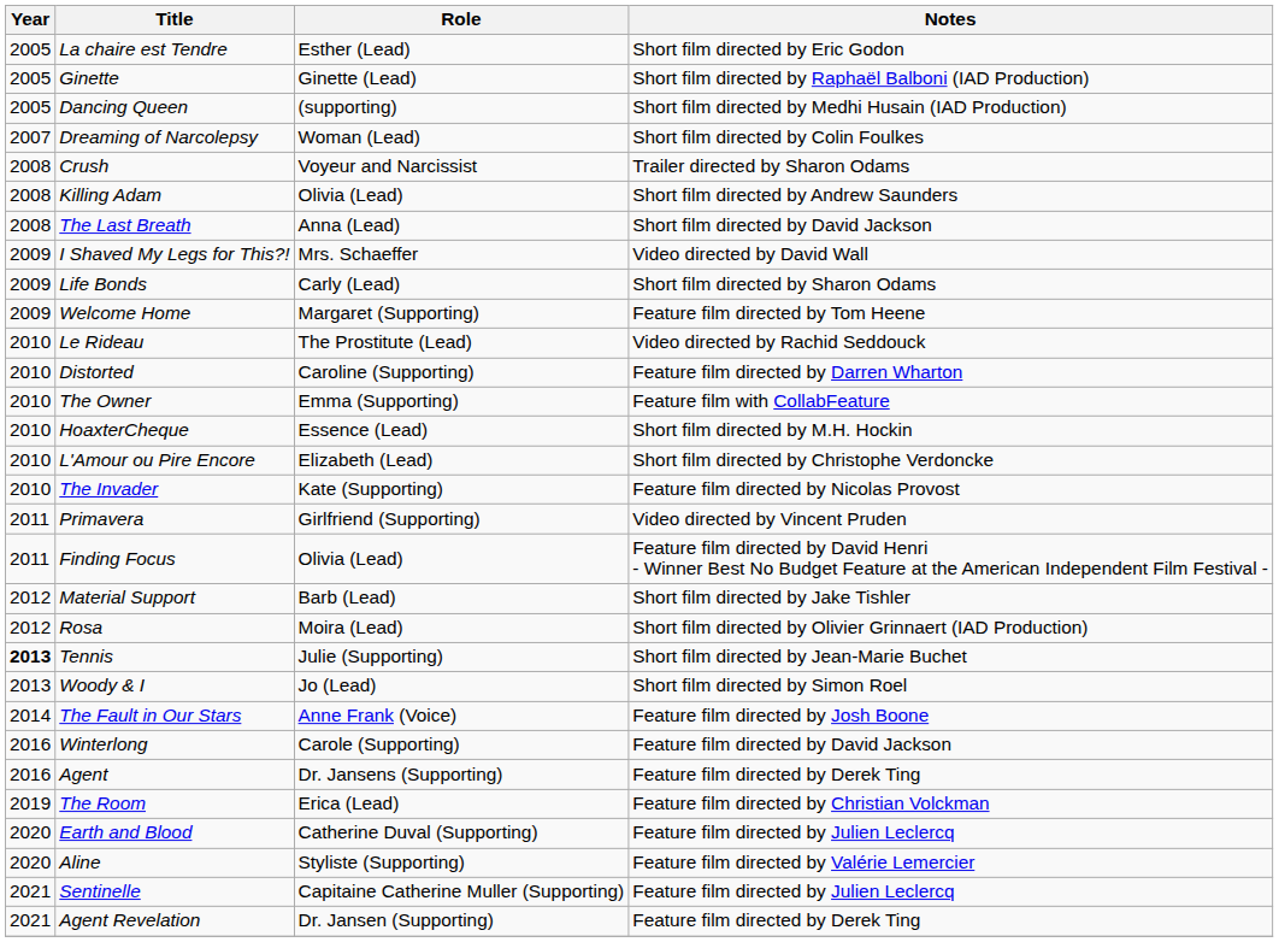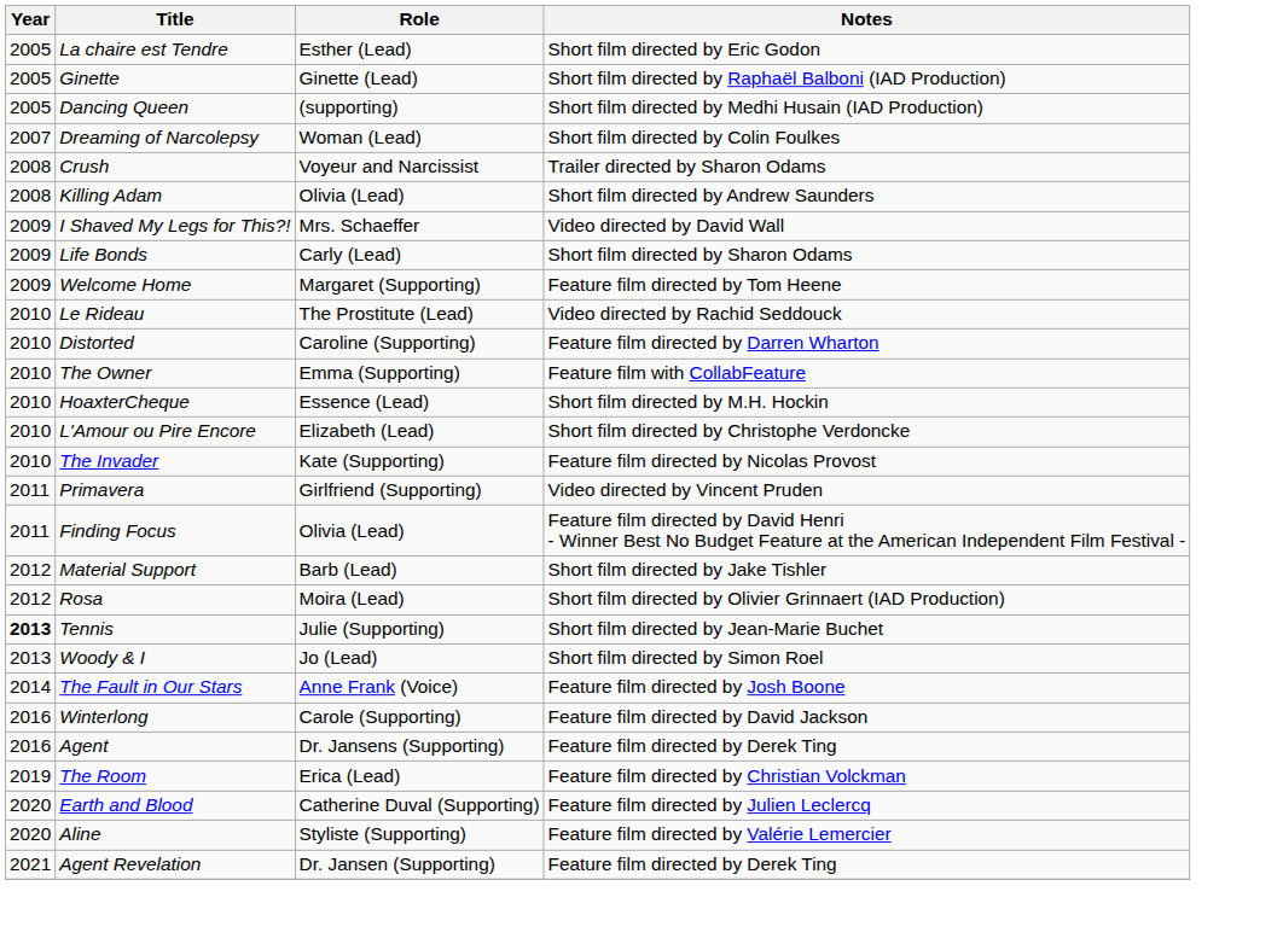 <table class="wikitable">
 <tr>
 <th>Year</th>
 <th>Title</th>
 <th>Role</th>
 <th>Notes</th>
 </tr>
 <tr>
 <td>2005</td>
 <td><em>La chaire est Tendre</em></td>
 <td>Esther (Lead)</td>
 <td>Short film directed by Eric Godon</td>
 </tr>
 <tr>
 <td>2005</td>
 <td><em>Ginette</em></td>
 <td>Ginette (Lead)</td>
 <td>Short film directed by <a href='#'>Raphaël Balboni</a> (IAD Production)</td>
 </tr>
 <tr>
 <td>2005</td>
 <td><em>Dancing Queen</em></td>
 <td>(supporting)</td>
 <td>Short film directed by Medhi Husain (IAD Production)</td>
 </tr>
 <tr>
 <td>2007</td>
 <td><em>Dreaming of Narcolepsy</em></td>
 <td>Woman (Lead)</td>
 <td>Short film directed by Colin Foulkes</td>
 </tr>
 <tr>
 <td>2008</td>
 <td><em>Crush</em></td>
 <td>Voyeur and Narcissist</td>
 <td>Trailer directed by Sharon Odams</td>
 </tr>
 <tr>
 <td>2008</td>
 <td><em>Killing Adam</em></td>
 <td>Olivia (Lead)</td>
 <td>Short film directed by Andrew Saunders</td>
-</tr>
-<tr>
-<td>2008</td>
-<td><em><a href='#'>The Last Breath</a></em></td>
-<td>Anna (Lead)</td>
-<td>Short film directed by David Jackson</td>
 </tr>
 <tr>
 <td>2009</td>
 <td><em>I Shaved My Legs for This?!</em></td>
 <td>Mrs. Schaeffer</td>
 <td>Video directed by David Wall</td>
 </tr>
 <tr>
 <td>2009</td>
 <td><em>Life Bonds</em></td>
 <td>Carly (Lead)</td>
 <td>Short film directed by Sharon Odams</td>
 </tr>
 <tr>
 <td>2009</td>
 <td><em>Welcome Home</em></td>
 <td>Margaret (Supporting)</td>
 <td>Feature film directed by Tom Heene</td>
 </tr>
 <tr>
 <td>2010</td>
 <td><em>Le Rideau</em></td>
 <td>The Prostitute (Lead)</td>
 <td>Video directed by Rachid Seddouck</td>
 </tr>
 <tr>
 <td>2010</td>
 <td><em>Distorted</em></td>
 <td>Caroline (Supporting)</td>
 <td>Feature film directed by <a href='#'>Darren Wharton</a></td>
 </tr>
 <tr>
 <td>2010</td>
 <td><em>The Owner</em></td>
 <td>Emma (Supporting)</td>
 <td>Feature film with <a href='#'>CollabFeature</a></td>
 </tr>
 <tr>
 <td>2010</td>
 <td><em>HoaxterCheque</em></td>
 <td>Essence (Lead)</td>
 <td>Short film directed by M.H. Hockin</td>
 </tr>
 <tr>
 <td>2010</td>
 <td><em>L'Amour ou Pire Encore</em></td>
 <td>Elizabeth (Lead)</td>
 <td>Short film directed by Christophe Verdoncke</td>
 </tr>
 <tr>
 <td>2010</td>
 <td><em><a href='#'>The Invader</a></em></td>
 <td>Kate (Supporting)</td>
 <td>Feature film directed by Nicolas Provost</td>
 </tr>
 <tr>
 <td>2011</td>
 <td><em>Primavera</em></td>
 <td>Girlfriend (Supporting)</td>
 <td>Video directed by Vincent Pruden</td>
 </tr>
 <tr>
 <td>2011</td>
 <td><em>Finding Focus</em></td>
 <td>Olivia (Lead)</td>
 <td>Feature film directed by David Henri<br>- Winner Best No Budget Feature at the American Independent Film Festival -</td>
 </tr>
 <tr>
 <td>2012</td>
 <td><em>Material Support</em></td>
 <td>Barb (Lead)</td>
 <td>Short film directed by Jake Tishler</td>
 </tr>
 <tr>
 <td>2012</td>
 <td><em>Rosa</em></td>
 <td>Moira (Lead)</td>
 <td>Short film directed by Olivier Grinnaert (IAD Production)</td>
 </tr>
 <tr>
 <td><strong>2013</strong></td>
 <td><em>Tennis</em></td>
 <td>Julie (Supporting)</td>
 <td>Short film directed by Jean-Marie Buchet</td>
 </tr>
 <tr>
 <td>2013</td>
 <td><em>Woody & I</em></td>
 <td>Jo (Lead)</td>
 <td>Short film directed by Simon Roel</td>
 </tr>
 <tr>
 <td>2014</td>
 <td><em><a href='#'>The Fault in Our Stars</a></em></td>
 <td><a href='#'>Anne Frank</a> (Voice)</td>
 <td>Feature film directed by <a href='#'>Josh Boone</a></td>
 </tr>
 <tr>
 <td>2016</td>
 <td><em>Winterlong</em></td>
 <td>Carole (Supporting)</td>
 <td>Feature film directed by David Jackson</td>
 </tr>
 <tr>
 <td>2016</td>
 <td><em>Agent</em></td>
 <td>Dr. Jansens (Supporting)</td>
 <td>Feature film directed by Derek Ting</td>
 </tr>
 <tr>
 <td>2019</td>
 <td><em><a href='#'>The Room</a></em></td>
 <td>Erica (Lead)</td>
 <td>Feature film directed by <a href='#'>Christian Volckman</a></td>
 </tr>
 <tr>
 <td>2020</td>
 <td><em><a href='#'>Earth and Blood</a></em></td>
 <td>Catherine Duval (Supporting)</td>
 <td>Feature film directed by <a href='#'>Julien Leclercq</a></td>
 </tr>
 <tr>
 <td>2020</td>
 <td><em>Aline</em></td>
 <td>Styliste (Supporting)</td>
 <td>Feature film directed by <a href='#'>Valérie Lemercier</a></td>
 </tr>
 <tr>
 <td>2021</td>
-<td><em><a href='#'>Sentinelle</a></em></td>
-<td>Capitaine Catherine Muller (Supporting)</td>
-<td>Feature film directed by <a href='#'>Julien Leclercq</a></td>
-</tr>
-<tr>
-<td>2021</td>
 <td><em>Agent Revelation</em></td>
 <td>Dr. Jansen (Supporting)</td>
 <td>Feature film directed by Derek Ting</td>
 </tr>
 <tr>
 </tr>
 </table>
